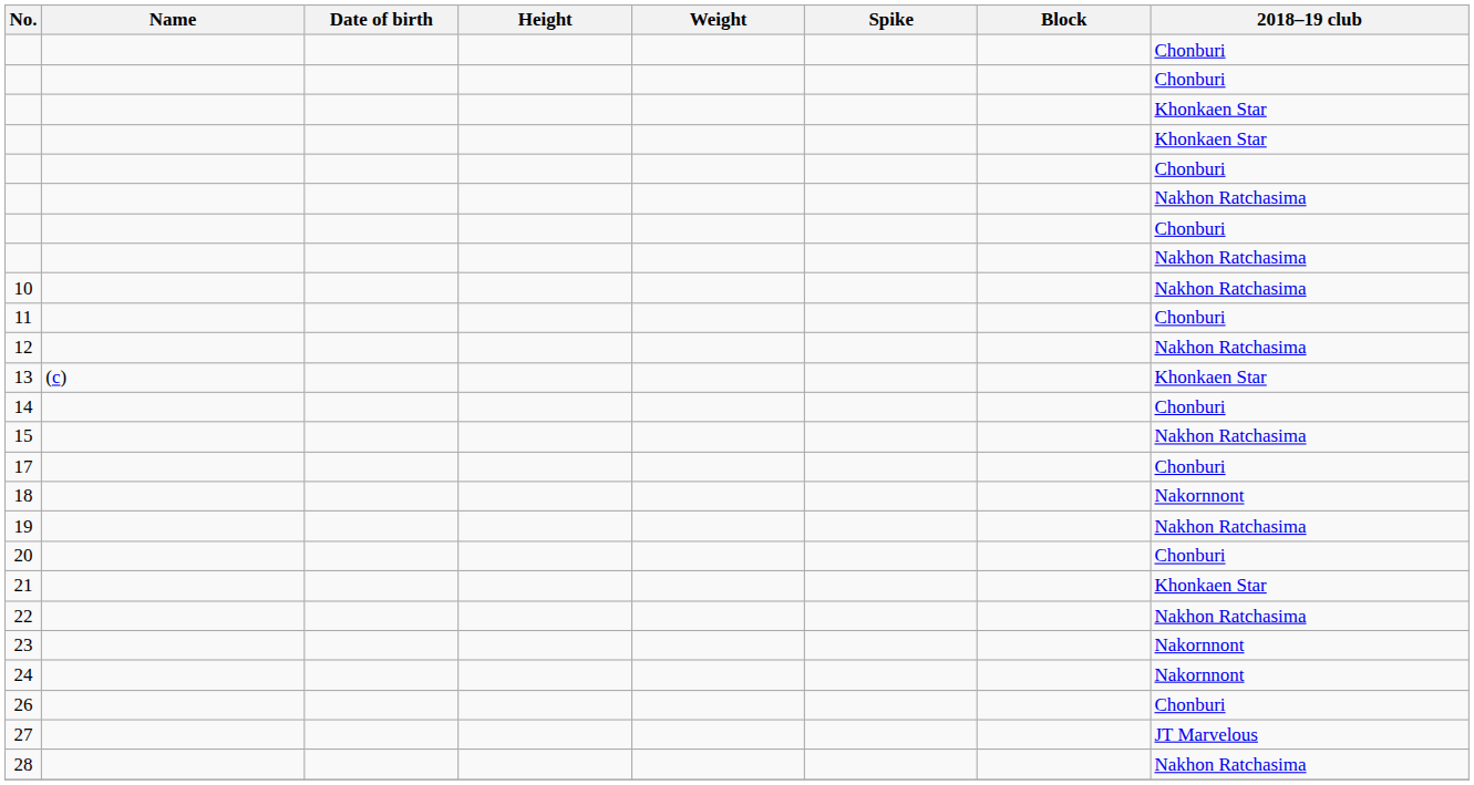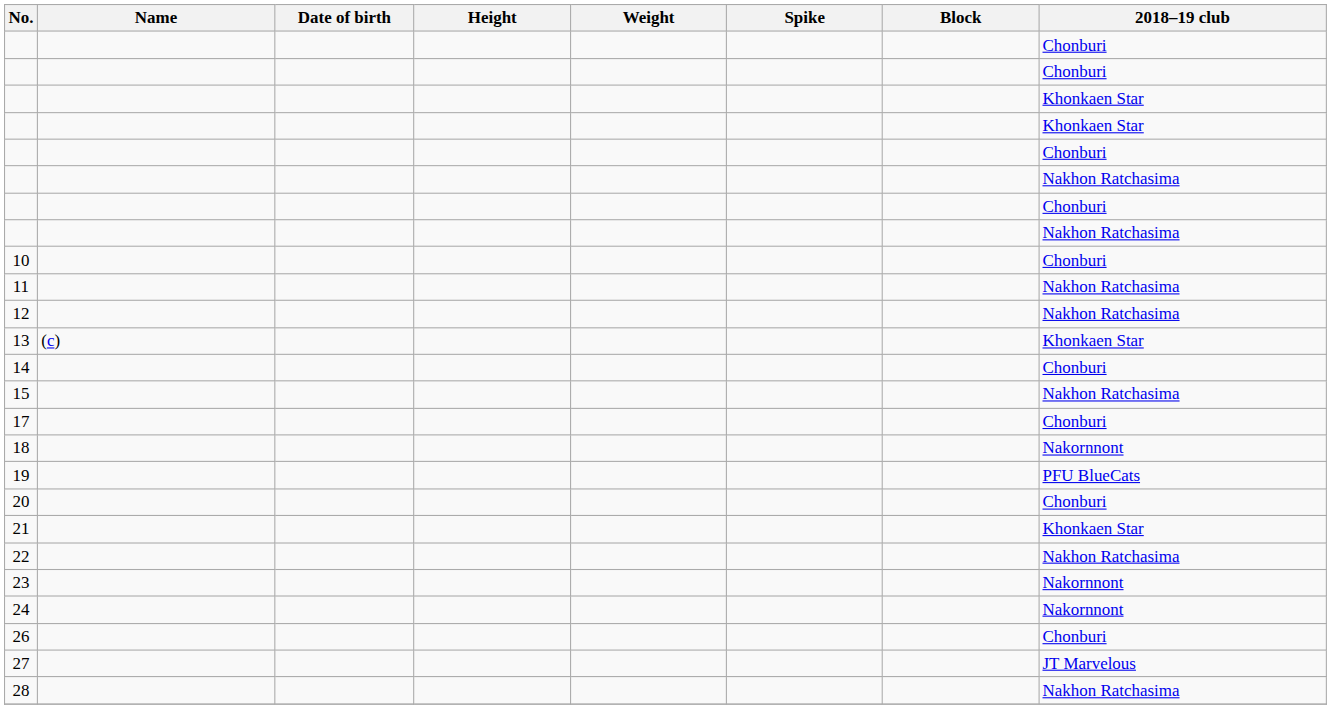 <table class="wikitable sortable" style="font-size:100%; text-align:center;">
 <tr>
 <th>No.</th>
 <th style="width:14em">Name</th>
 <th style="width:8em">Date of birth</th>
 <th style="width:9em">Height</th>
 <th style="width:9em">Weight</th>
 <th style="width:9em">Spike</th>
 <th style="width:9em">Block</th>
 <th style="width:17em">2018–19 club</th>
 </tr>
 <tr>
 <td></td>
 <td align=left></td>
 <td align=right></td>
 <td></td>
 <td></td>
 <td></td>
 <td></td>
 <td align="left"> <a href='#'>Chonburi</a></td>
 </tr>
 <tr>
 <td></td>
 <td align=left></td>
 <td align=right></td>
 <td></td>
 <td></td>
 <td></td>
 <td></td>
 <td align="left"> <a href='#'>Chonburi</a></td>
 </tr>
 <tr>
 <td></td>
 <td align=left></td>
 <td align=right></td>
 <td></td>
 <td></td>
 <td></td>
 <td></td>
 <td align="left"> <a href='#'>Khonkaen Star</a></td>
 </tr>
 <tr>
 <td></td>
 <td align=left></td>
 <td align=right></td>
 <td></td>
 <td></td>
 <td></td>
 <td></td>
 <td align="left"> <a href='#'>Khonkaen Star</a></td>
 </tr>
 <tr>
 <td></td>
 <td align=left></td>
 <td align=right></td>
 <td></td>
 <td></td>
 <td></td>
 <td></td>
 <td align="left"> <a href='#'>Chonburi</a></td>
 </tr>
 <tr>
 <td></td>
 <td align=left></td>
 <td align=right></td>
 <td></td>
 <td></td>
 <td></td>
 <td></td>
 <td align="left"> <a href='#'>Nakhon Ratchasima</a></td>
 </tr>
 <tr>
 <td></td>
 <td align=left></td>
 <td align=right></td>
 <td></td>
 <td></td>
 <td></td>
 <td></td>
 <td align="left"> <a href='#'>Chonburi</a></td>
 </tr>
 <tr>
 <td></td>
 <td align=left></td>
 <td align=right></td>
 <td></td>
 <td></td>
 <td></td>
 <td></td>
 <td align="left"> <a href='#'>Nakhon Ratchasima</a></td>
 </tr>
 <tr>
 <td>10</td>
 <td align=left></td>
 <td align=right></td>
 <td></td>
 <td></td>
 <td></td>
 <td></td>
-<td align="left"> <a href='#'>Nakhon Ratchasima</a></td>
+<td align="left"> <a href='#'>Chonburi</a></td>
 </tr>
 <tr>
 <td>11</td>
 <td align=left></td>
 <td align=right></td>
 <td></td>
 <td></td>
 <td></td>
 <td></td>
-<td align="left"> <a href='#'>Chonburi</a></td>
+<td align="left"> <a href='#'>Nakhon Ratchasima</a></td>
 </tr>
 <tr>
 <td>12</td>
 <td align=left></td>
 <td align=right></td>
 <td></td>
 <td></td>
 <td></td>
 <td></td>
 <td align="left"> <a href='#'>Nakhon Ratchasima</a></td>
 </tr>
 <tr>
 <td>13</td>
 <td align=left> (<a href='#'>c</a>)</td>
 <td align=right></td>
 <td></td>
 <td></td>
 <td></td>
 <td></td>
 <td align="left"> <a href='#'>Khonkaen Star</a></td>
 </tr>
 <tr>
 <td>14</td>
 <td align=left></td>
 <td align=right></td>
 <td></td>
 <td></td>
 <td></td>
 <td></td>
 <td align="left"> <a href='#'>Chonburi</a></td>
 </tr>
 <tr>
 <td>15</td>
 <td align=left></td>
 <td align=right></td>
 <td></td>
 <td></td>
 <td></td>
 <td></td>
 <td align="left"> <a href='#'>Nakhon Ratchasima</a></td>
 </tr>
 <tr>
 <td>17</td>
 <td align=left></td>
 <td align=right></td>
 <td></td>
 <td></td>
 <td></td>
 <td></td>
 <td align="left"> <a href='#'>Chonburi</a></td>
 </tr>
 <tr>
 <td>18</td>
 <td align=left></td>
 <td align=right></td>
 <td></td>
 <td></td>
 <td></td>
 <td></td>
 <td align="left"> <a href='#'>Nakornnont</a></td>
 </tr>
 <tr>
 <td>19</td>
 <td align=left></td>
 <td align=right></td>
 <td></td>
 <td></td>
 <td></td>
 <td></td>
-<td align="left"> <a href='#'>Nakhon Ratchasima</a></td>
+<td align="left"> <a href='#'>PFU BlueCats</a></td>
 </tr>
 <tr>
 <td>20</td>
 <td align=left></td>
 <td align=right></td>
 <td></td>
 <td></td>
 <td></td>
 <td></td>
 <td align="left"> <a href='#'>Chonburi</a></td>
 </tr>
 <tr>
 <td>21</td>
 <td align=left></td>
 <td align="right"></td>
 <td></td>
 <td></td>
 <td></td>
 <td></td>
 <td align="left"> <a href='#'>Khonkaen Star</a></td>
 </tr>
 <tr>
 <td>22</td>
 <td align=left></td>
 <td align="right"></td>
 <td></td>
 <td></td>
 <td></td>
 <td></td>
 <td align="left"> <a href='#'>Nakhon Ratchasima</a></td>
 </tr>
 <tr>
 <td>23</td>
 <td align=left></td>
 <td align="right"></td>
 <td></td>
 <td></td>
 <td></td>
 <td></td>
 <td align="left"> <a href='#'>Nakornnont</a></td>
 </tr>
 <tr>
 <td>24</td>
 <td align=left></td>
 <td align="right"></td>
 <td></td>
 <td></td>
 <td></td>
 <td></td>
 <td align="left"> <a href='#'>Nakornnont</a></td>
 </tr>
 <tr>
 <td>26</td>
 <td align=left></td>
 <td align=right></td>
 <td></td>
 <td></td>
 <td></td>
 <td></td>
 <td align="left"> <a href='#'>Chonburi</a></td>
 </tr>
 <tr>
 <td>27</td>
 <td align=left></td>
 <td align=right></td>
 <td></td>
 <td></td>
 <td></td>
 <td></td>
 <td align="left"> <a href='#'>JT Marvelous</a></td>
 </tr>
 <tr>
 <td>28</td>
 <td align=left></td>
 <td align=right></td>
 <td></td>
 <td></td>
 <td></td>
 <td></td>
 <td align="left"> <a href='#'>Nakhon Ratchasima</a></td>
 </tr>
 <tr>
 </tr>
 </table>
